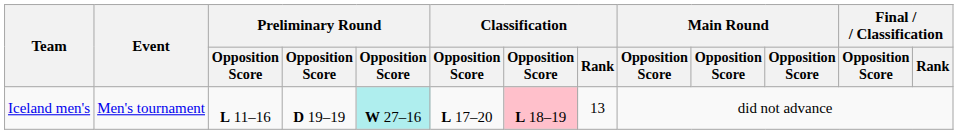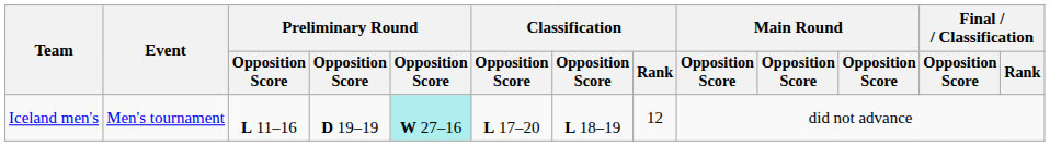 <table class="wikitable" style="font-size:90%">
 <tr>
 <th rowspan=2>Team</th>
 <th rowspan=2>Event</th>
 <th colspan=3>Preliminary Round</th>
 <th colspan=3>Classification</th>
 <th colspan=3>Main Round</th>
 <th colspan=2>Final / <br>/ Classification</th>
 </tr>
 <tr style="font-size:95%">
 <th>Opposition<br>Score</th>
 <th>Opposition<br>Score</th>
 <th>Opposition<br>Score</th>
 <th>Opposition<br>Score</th>
 <th>Opposition<br>Score</th>
 <th>Rank</th>
 <th>Opposition<br>Score</th>
 <th>Opposition<br>Score</th>
 <th>Opposition<br>Score</th>
 <th>Opposition<br>Score</th>
 <th>Rank</th>
 </tr>
 <tr align=center>
 <td align=left><a href='#'>Iceland men's</a></td>
 <td align=left><a href='#'>Men's tournament</a></td>
 <td><br><strong>L</strong> 11–16</td>
 <td><br><strong>D</strong> 19–19</td>
 <td style="background: paleturquoise;"><br><strong>W</strong> 27–16</td>
 <td><br><strong>L</strong> 17–20</td>
-<td style="background: pink;"><br><strong>L</strong> 18–19</td>
-<td>13</td>
+<td><br><strong>L</strong> 18–19</td>
+<td>12</td>
 <td colspan=5>did not advance</td>
 </tr>
 </table>
